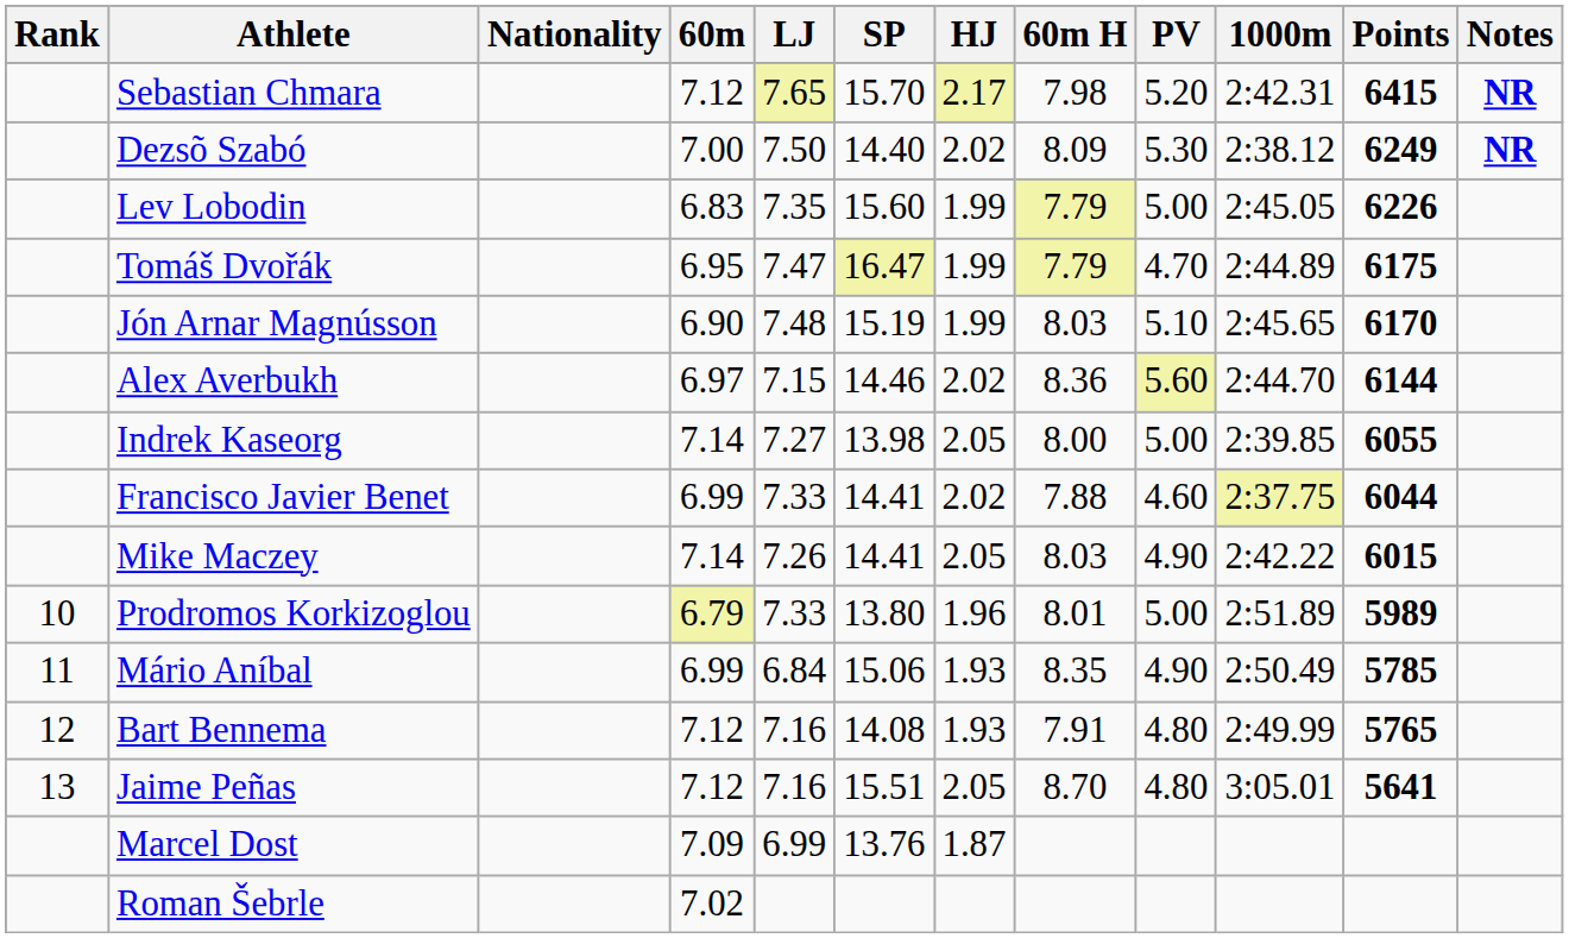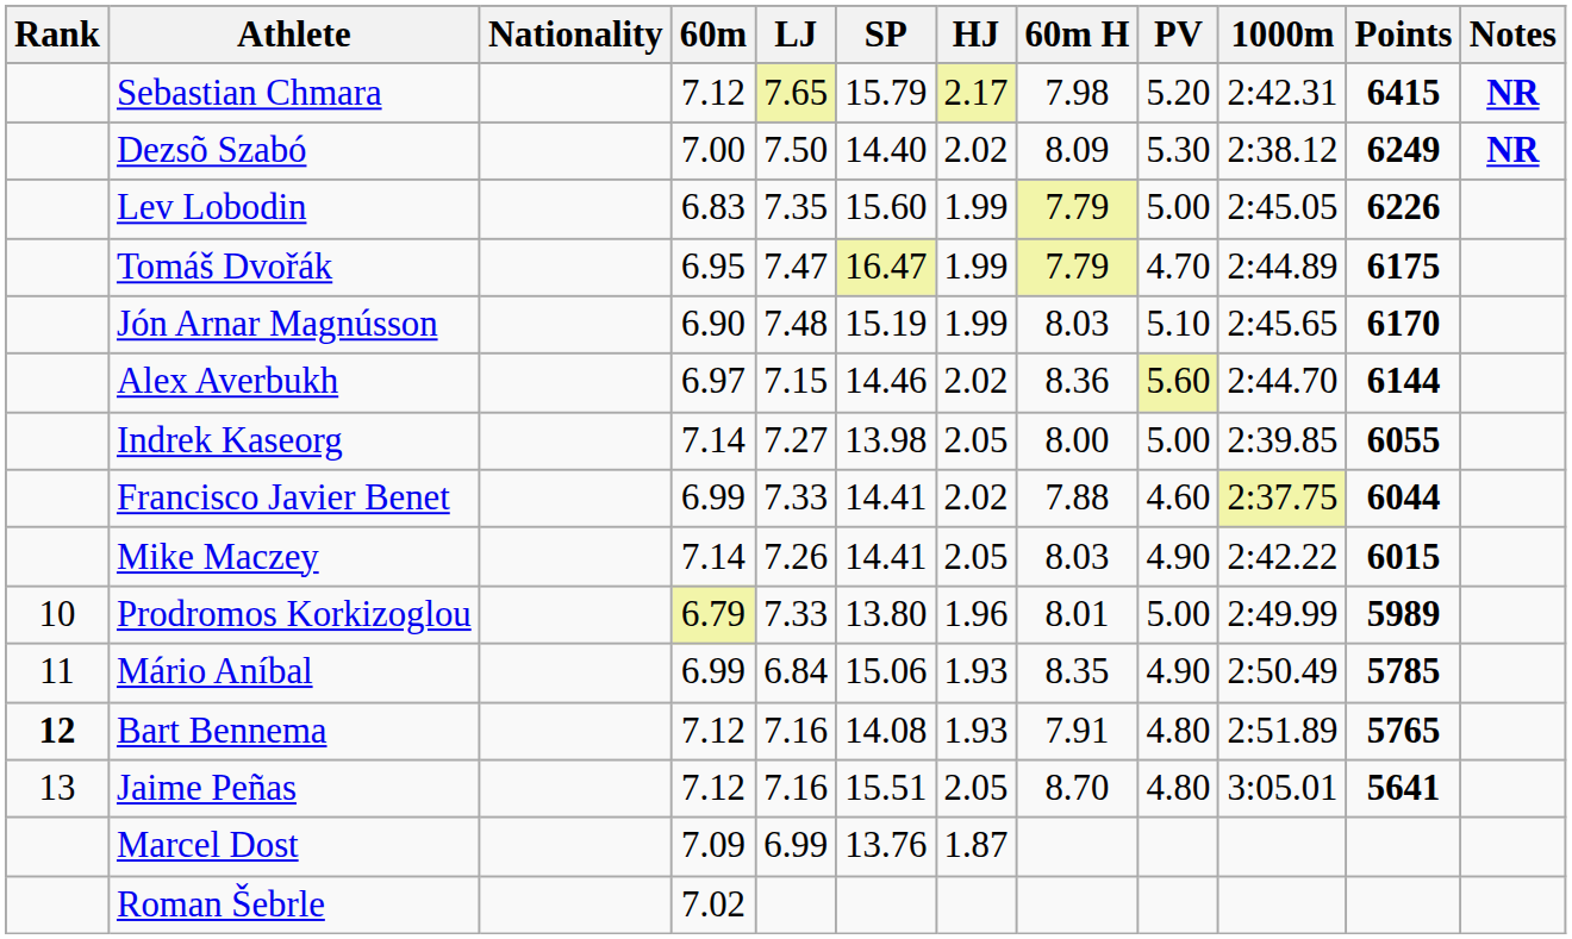 <table class="wikitable sortable" style=" text-align:center">
 <tr>
 <th>Rank</th>
 <th>Athlete</th>
 <th>Nationality</th>
 <th>60m</th>
 <th>LJ</th>
 <th>SP</th>
 <th>HJ</th>
 <th>60m H</th>
 <th>PV</th>
 <th>1000m</th>
 <th>Points</th>
 <th>Notes</th>
 </tr>
 <tr>
 <td></td>
 <td align=left><a href='#'>Sebastian Chmara</a></td>
 <td align=left></td>
 <td>7.12</td>
 <td bgcolor=#F2F5A9>7.65</td>
-<td>15.70</td>
+<td>15.79</td>
 <td bgcolor=#F2F5A9>2.17</td>
 <td>7.98</td>
 <td>5.20</td>
 <td>2:42.31</td>
 <td><strong>6415</strong></td>
 <td><strong><a href='#'>NR</a></strong></td>
 </tr>
 <tr>
 <td></td>
 <td align=left><a href='#'>Dezsõ Szabó</a></td>
 <td align=left></td>
 <td>7.00</td>
 <td>7.50</td>
 <td>14.40</td>
 <td>2.02</td>
 <td>8.09</td>
 <td>5.30</td>
 <td>2:38.12</td>
 <td><strong>6249</strong></td>
 <td><strong><a href='#'>NR</a></strong></td>
 </tr>
 <tr>
 <td></td>
 <td align=left><a href='#'>Lev Lobodin</a></td>
 <td align=left></td>
 <td>6.83</td>
 <td>7.35</td>
 <td>15.60</td>
 <td>1.99</td>
 <td bgcolor=#F2F5A9>7.79</td>
 <td>5.00</td>
 <td>2:45.05</td>
 <td><strong>6226</strong></td>
 <td></td>
 </tr>
 <tr>
 <td></td>
 <td align=left><a href='#'>Tomáš Dvořák</a></td>
 <td align=left></td>
 <td>6.95</td>
 <td>7.47</td>
 <td bgcolor=#F2F5A9>16.47</td>
 <td>1.99</td>
 <td bgcolor=#F2F5A9>7.79</td>
 <td>4.70</td>
 <td>2:44.89</td>
 <td><strong>6175</strong></td>
 <td></td>
 </tr>
 <tr>
 <td></td>
 <td align=left><a href='#'>Jón Arnar Magnússon</a></td>
 <td align=left></td>
 <td>6.90</td>
 <td>7.48</td>
 <td>15.19</td>
 <td>1.99</td>
 <td>8.03</td>
 <td>5.10</td>
 <td>2:45.65</td>
 <td><strong>6170</strong></td>
 <td></td>
 </tr>
 <tr>
 <td></td>
 <td align=left><a href='#'>Alex Averbukh</a></td>
 <td align=left></td>
 <td>6.97</td>
 <td>7.15</td>
 <td>14.46</td>
 <td>2.02</td>
 <td>8.36</td>
 <td bgcolor=#F2F5A9>5.60</td>
 <td>2:44.70</td>
 <td><strong>6144</strong></td>
 <td></td>
 </tr>
 <tr>
 <td></td>
 <td align=left><a href='#'>Indrek Kaseorg</a></td>
 <td align=left></td>
 <td>7.14</td>
 <td>7.27</td>
 <td>13.98</td>
 <td>2.05</td>
 <td>8.00</td>
 <td>5.00</td>
 <td>2:39.85</td>
 <td><strong>6055</strong></td>
 <td></td>
 </tr>
 <tr>
 <td></td>
 <td align=left><a href='#'>Francisco Javier Benet</a></td>
 <td align=left></td>
 <td>6.99</td>
 <td>7.33</td>
 <td>14.41</td>
 <td>2.02</td>
 <td>7.88</td>
 <td>4.60</td>
 <td bgcolor=#F2F5A9>2:37.75</td>
 <td><strong>6044</strong></td>
 <td></td>
 </tr>
 <tr>
 <td></td>
 <td align=left><a href='#'>Mike Maczey</a></td>
 <td align=left></td>
 <td>7.14</td>
 <td>7.26</td>
 <td>14.41</td>
 <td>2.05</td>
 <td>8.03</td>
 <td>4.90</td>
 <td>2:42.22</td>
 <td><strong>6015</strong></td>
 <td></td>
 </tr>
 <tr>
 <td>10</td>
 <td align=left><a href='#'>Prodromos Korkizoglou</a></td>
 <td align=left></td>
 <td bgcolor=#F2F5A9>6.79</td>
 <td>7.33</td>
 <td>13.80</td>
 <td>1.96</td>
 <td>8.01</td>
 <td>5.00</td>
-<td>2:51.89</td>
+<td>2:49.99</td>
 <td><strong>5989</strong></td>
 <td></td>
 </tr>
 <tr>
 <td>11</td>
 <td align=left><a href='#'>Mário Aníbal</a></td>
 <td align=left></td>
 <td>6.99</td>
 <td>6.84</td>
 <td>15.06</td>
 <td>1.93</td>
 <td>8.35</td>
 <td>4.90</td>
 <td>2:50.49</td>
 <td><strong>5785</strong></td>
 <td></td>
 </tr>
 <tr>
-<td>12</td>
+<td><strong>12</strong></td>
 <td align=left><a href='#'>Bart Bennema</a></td>
 <td align=left></td>
 <td>7.12</td>
 <td>7.16</td>
 <td>14.08</td>
 <td>1.93</td>
 <td>7.91</td>
 <td>4.80</td>
-<td>2:49.99</td>
+<td>2:51.89</td>
 <td><strong>5765</strong></td>
 <td></td>
 </tr>
 <tr>
 <td>13</td>
 <td align=left><a href='#'>Jaime Peñas</a></td>
 <td align=left></td>
 <td>7.12</td>
 <td>7.16</td>
 <td>15.51</td>
 <td>2.05</td>
 <td>8.70</td>
 <td>4.80</td>
 <td>3:05.01</td>
 <td><strong>5641</strong></td>
 <td></td>
 </tr>
 <tr>
 <td></td>
 <td align=left><a href='#'>Marcel Dost</a></td>
 <td align=left></td>
 <td>7.09</td>
 <td>6.99</td>
 <td>13.76</td>
 <td>1.87</td>
 <td></td>
 <td></td>
 <td></td>
 <td><strong></strong></td>
 <td></td>
 </tr>
 <tr>
 <td></td>
 <td align=left><a href='#'>Roman Šebrle</a></td>
 <td align=left></td>
 <td>7.02</td>
 <td></td>
 <td></td>
 <td></td>
 <td></td>
 <td></td>
 <td></td>
 <td><strong></strong></td>
 <td></td>
 </tr>
 </table>
